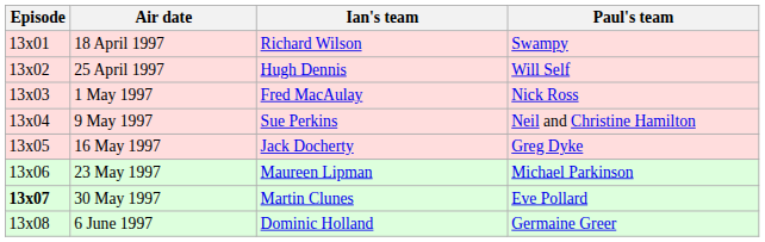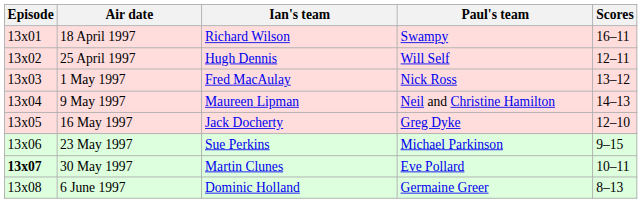 <table class="wikitable" style="width:745px;">
 <tr>
 <th style="width:5%;">Episode</th>
 <th style="width:23%;">Air date</th>
 <th style="width:31%;">Ian's team</th>
 <th style="width:31%;">Paul's team</th>
+<th style="width:6%;">Scores</th>
 </tr>
 <tr style="background:#fdd;">
 <td>13x01</td>
 <td>18 April 1997</td>
 <td><a href='#'>Richard Wilson</a></td>
 <td><a href='#'>Swampy</a></td>
+<td>16–11</td>
 </tr>
 <tr style="background:#fdd;">
 <td>13x02</td>
 <td>25 April 1997</td>
 <td><a href='#'>Hugh Dennis</a></td>
 <td><a href='#'>Will Self</a></td>
+<td>12–11</td>
 </tr>
 <tr style="background:#fdd;">
 <td>13x03</td>
 <td>1 May 1997</td>
 <td><a href='#'>Fred MacAulay</a></td>
 <td><a href='#'>Nick Ross</a></td>
+<td>13–12</td>
 </tr>
 <tr style="background:#fdd;">
 <td>13x04</td>
 <td>9 May 1997</td>
-<td><a href='#'>Sue Perkins</a></td>
+<td><a href='#'>Maureen Lipman</a></td>
 <td><a href='#'>Neil</a> and <a href='#'>Christine Hamilton</a></td>
+<td>14–13</td>
 </tr>
 <tr style="background:#fdd;">
 <td>13x05</td>
 <td>16 May 1997</td>
 <td><a href='#'>Jack Docherty</a></td>
 <td><a href='#'>Greg Dyke</a></td>
+<td>12–10</td>
 </tr>
 <tr style="background:#dfd;">
 <td>13x06</td>
 <td>23 May 1997</td>
-<td><a href='#'>Maureen Lipman</a></td>
+<td><a href='#'>Sue Perkins</a></td>
 <td><a href='#'>Michael Parkinson</a></td>
+<td>9–15</td>
 </tr>
 <tr style="background:#dfd;">
 <td><strong>13x07</strong></td>
 <td>30 May 1997</td>
 <td><a href='#'>Martin Clunes</a></td>
 <td><a href='#'>Eve Pollard</a></td>
+<td>10–11</td>
 </tr>
 <tr style="background:#dfd;">
 <td>13x08</td>
 <td>6 June 1997</td>
 <td><a href='#'>Dominic Holland</a></td>
 <td><a href='#'>Germaine Greer</a></td>
+<td>8–13</td>
 </tr>
 </table>
